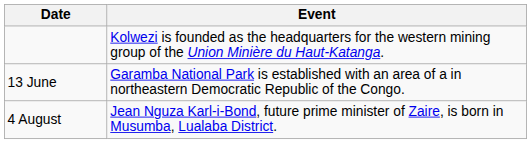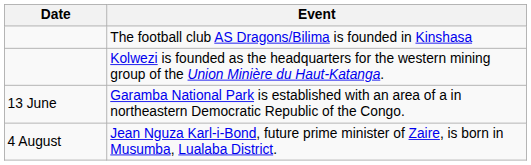 <table class=wikitable>
 <tr>
 <th style="width:7em">Date</th>
 <th>Event</th>
+</tr>
+<tr>
+<td></td>
+<td>The football club <a href='#'>AS Dragons/Bilima</a> is founded in <a href='#'>Kinshasa</a></td>
 </tr>
 <tr>
 <td></td>
 <td><a href='#'>Kolwezi</a> is founded as the headquarters for the western mining group of the <em><a href='#'>Union Minière du Haut-Katanga</a></em>.</td>
 </tr>
 <tr>
 <td>13 June</td>
 <td><a href='#'>Garamba National Park</a> is established with an area of a  in northeastern Democratic Republic of the Congo.</td>
 </tr>
 <tr>
 <td>4 August</td>
 <td><a href='#'>Jean Nguza Karl-i-Bond</a>, future prime minister of <a href='#'>Zaire</a>, is born in <a href='#'>Musumba</a>, <a href='#'>Lualaba District</a>.</td>
 </tr>
 </table>
